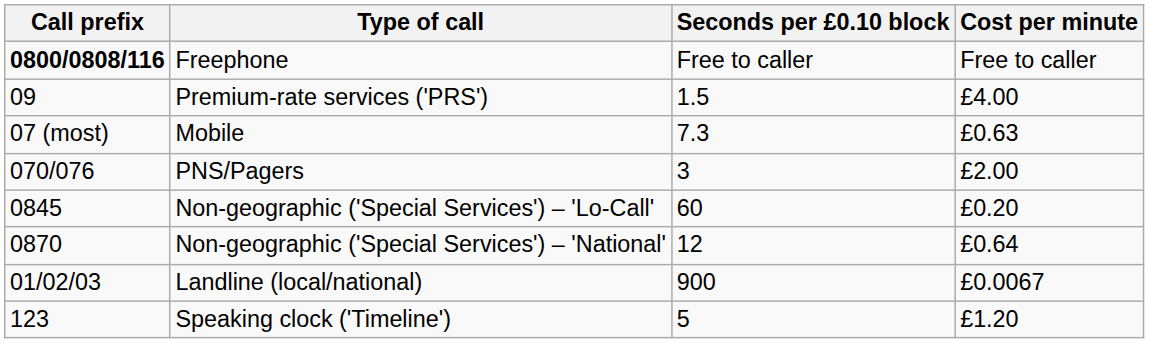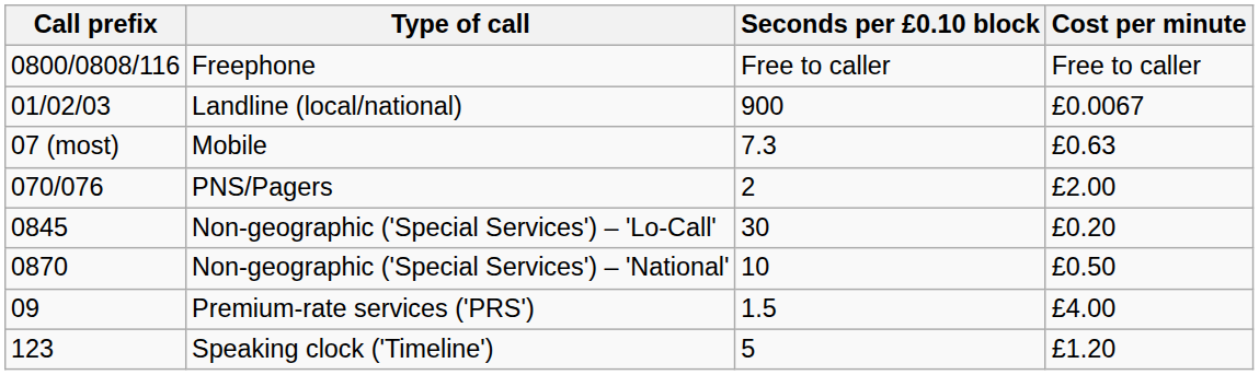 <table class="wikitable">
 <tr>
 <th>Call prefix</th>
 <th>Type of call</th>
 <th>Seconds per £0.10 block</th>
 <th>Cost per minute</th>
 </tr>
 <tr>
-<td><strong>0800/0808/116</strong></td>
+<td>0800/0808/116</td>
 <td>Freephone</td>
 <td>Free to caller</td>
 <td>Free to caller</td>
 </tr>
 <tr>
-<td>09</td>
-<td>Premium-rate services ('PRS')</td>
-<td>1.5</td>
-<td>£4.00</td>
+<td>01/02/03</td>
+<td>Landline (local/national)</td>
+<td>900</td>
+<td>£0.0067</td>
 </tr>
 <tr>
 <td>07 (most)</td>
 <td>Mobile</td>
 <td>7.3</td>
 <td>£0.63</td>
 </tr>
 <tr>
 <td>070/076</td>
 <td>PNS/Pagers</td>
-<td>3</td>
+<td>2</td>
 <td>£2.00</td>
 </tr>
 <tr>
 <td>0845</td>
 <td>Non-geographic ('Special Services') – 'Lo-Call'</td>
-<td>60</td>
+<td>30</td>
 <td>£0.20</td>
 </tr>
 <tr>
 <td>0870</td>
 <td>Non-geographic ('Special Services') – 'National'</td>
-<td>12</td>
-<td>£0.64</td>
+<td>10</td>
+<td>£0.50</td>
 </tr>
 <tr>
-<td>01/02/03</td>
-<td>Landline (local/national)</td>
-<td>900</td>
-<td>£0.0067</td>
+<td>09</td>
+<td>Premium-rate services ('PRS')</td>
+<td>1.5</td>
+<td>£4.00</td>
 </tr>
 <tr>
 <td>123</td>
 <td>Speaking clock ('Timeline')</td>
 <td>5</td>
 <td>£1.20</td>
 </tr>
 </table>
